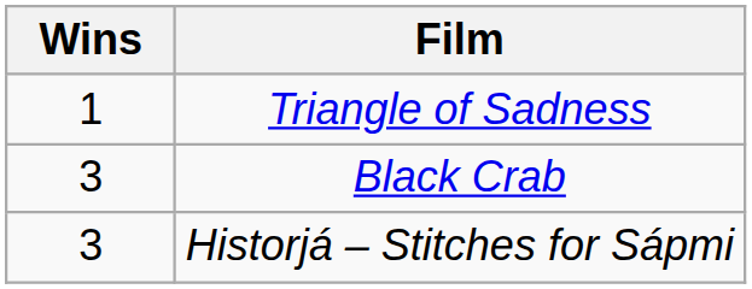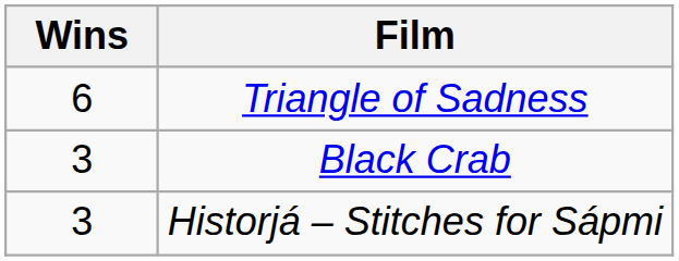 <table class="wikitable plainrowheaders" style="text-align: center;">
 <tr>
 <th scope="col" style="width:55px;">Wins</th>
 <th scope="col">Film</th>
 </tr>
 <tr>
-<td>1</td>
+<td>6</td>
 <td><em><a href='#'>Triangle of Sadness</a></em></td>
 </tr>
 <tr>
 <td>3</td>
 <td><em><a href='#'>Black Crab</a></em></td>
 </tr>
 <tr>
 <td>3</td>
 <td><em>Historjá – Stitches for Sápmi</em></td>
 </tr>
 </table>
